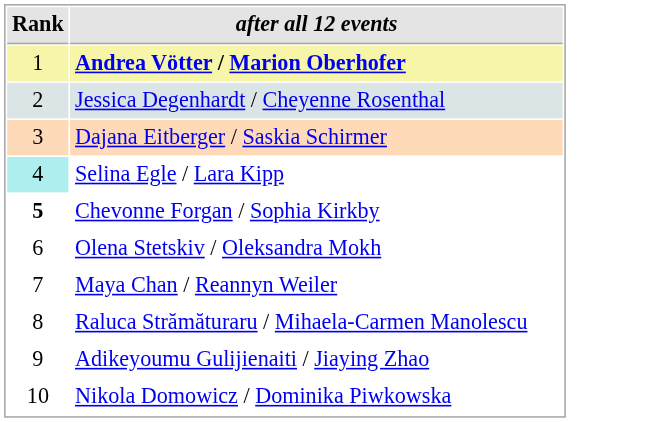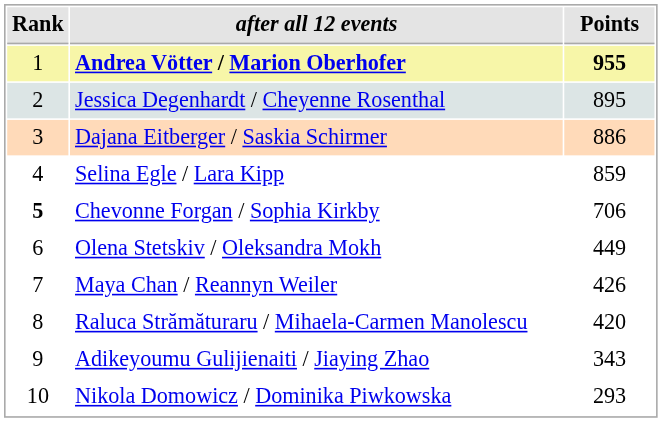 <table cellspacing="1" cellpadding="3" style="border:1px solid #AAAAAA;font-size:86%">
 <tr style="background-color: #E4E4E4;">
 <th style="border-bottom:1px solid #AAAAAA; width: 10px;">Rank</th>
 <th style="border-bottom:1px solid #AAAAAA; width: 300px;"><em>after all 12 events</em></th>
+<th style="border-bottom:1px solid #AAAAAA; width: 50px;">Points</th>
 </tr>
 <tr style="background:#f7f6a8;">
 <td align=center>1</td>
 <td> <strong><a href='#'>Andrea Vötter</a> / <a href='#'>Marion Oberhofer</a></strong></td>
+<td align=center><strong>955</strong></td>
 </tr>
 <tr style="background:#dce5e5;">
 <td align=center>2</td>
 <td> <a href='#'>Jessica Degenhardt</a> / <a href='#'>Cheyenne Rosenthal</a></td>
+<td align=center>895</td>
 </tr>
 <tr style="background:#ffdab9;">
 <td align=center>3</td>
 <td> <a href='#'>Dajana Eitberger</a> / <a href='#'>Saskia Schirmer</a></td>
+<td align=center>886</td>
 </tr>
 <tr>
-<td align=center style="background: paleturquoise;">4</td>
+<td align=center>4</td>
 <td> <a href='#'>Selina Egle</a> / <a href='#'>Lara Kipp</a></td>
+<td align=center>859</td>
 </tr>
 <tr>
 <td align=center><strong>5</strong></td>
 <td> <a href='#'>Chevonne Forgan</a> / <a href='#'>Sophia Kirkby</a></td>
+<td align=center>706</td>
 </tr>
 <tr>
 <td align=center>6</td>
 <td> <a href='#'>Olena Stetskiv</a> / <a href='#'>Oleksandra Mokh</a></td>
+<td align=center>449</td>
 </tr>
 <tr>
 <td align=center>7</td>
 <td> <a href='#'>Maya Chan</a> / <a href='#'>Reannyn Weiler</a></td>
+<td align=center>426</td>
 </tr>
 <tr>
 <td align=center>8</td>
 <td> <a href='#'>Raluca Strămăturaru</a> / <a href='#'>Mihaela-Carmen Manolescu</a></td>
+<td align=center>420</td>
 </tr>
 <tr>
 <td align=center>9</td>
 <td> <a href='#'>Adikeyoumu Gulijienaiti</a> / <a href='#'>Jiaying Zhao</a></td>
+<td align=center>343</td>
 </tr>
 <tr>
 <td align=center>10</td>
 <td> <a href='#'>Nikola Domowicz</a> / <a href='#'>Dominika Piwkowska</a></td>
+<td align=center>293</td>
 </tr>
 </table>
